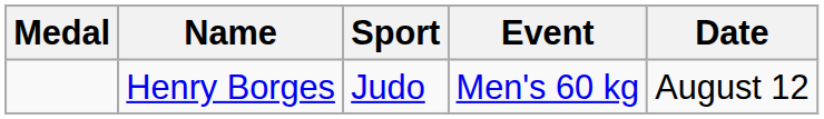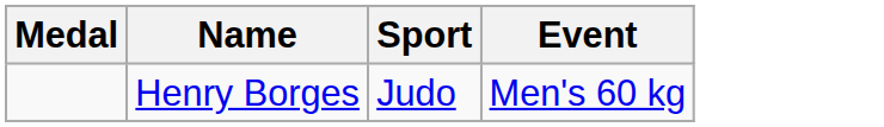 <table class="wikitable sortable" border="1" style="font-size:95%">
 <tr>
 <th>Medal</th>
 <th>Name</th>
 <th>Sport</th>
 <th>Event</th>
-<th>Date</th>
 </tr>
 <tr>
 <td></td>
 <td><a href='#'>Henry Borges</a></td>
 <td><a href='#'>Judo</a></td>
 <td><a href='#'>Men's 60 kg</a></td>
-<td>August 12</td>
 </tr>
 </table>
